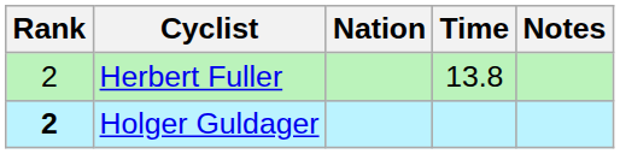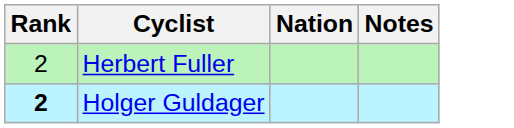 <table class="wikitable sortable" style="text-align:center">
 <tr>
 <th>Rank</th>
 <th>Cyclist</th>
 <th>Nation</th>
-<th>Time</th>
 <th>Notes</th>
 </tr>
 <tr bgcolor=bbf3bb>
 <td>2</td>
 <td align=left><a href='#'>Herbert Fuller</a></td>
 <td align=left></td>
-<td>13.8</td>
 <td></td>
 </tr>
 <tr bgcolor=bbf3ff>
 <td><strong>2</strong></td>
 <td align=left><a href='#'>Holger Guldager</a></td>
 <td align=left></td>
 <td></td>
-<td></td>
 </tr>
 </table>
